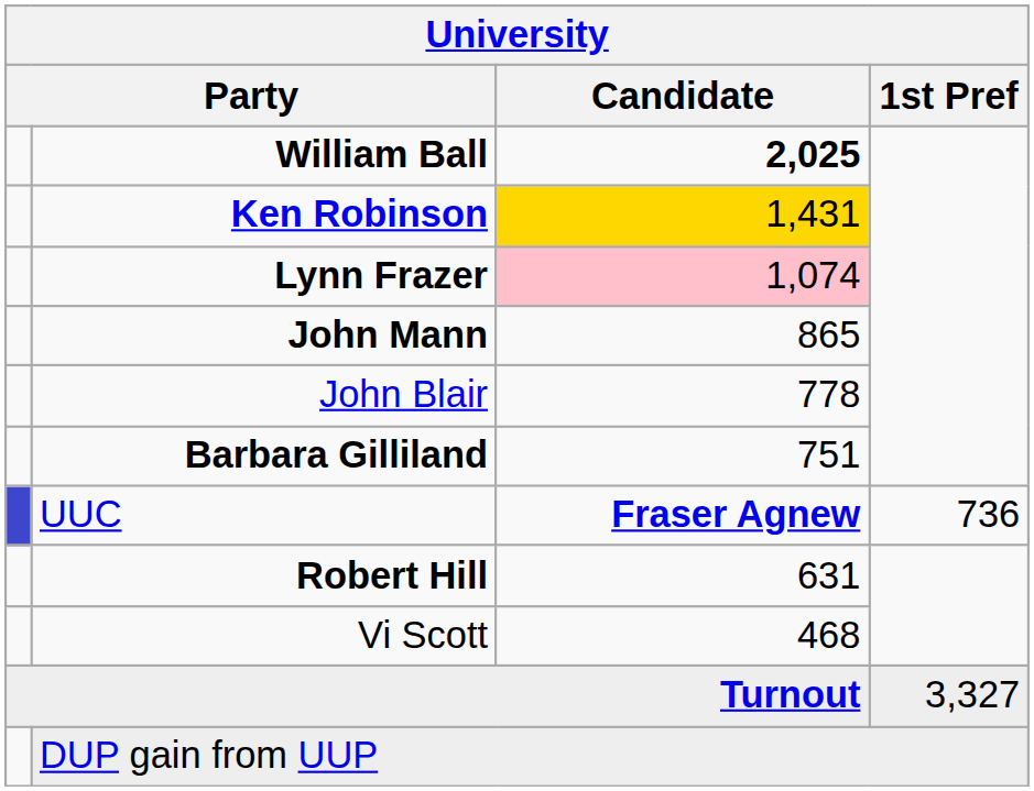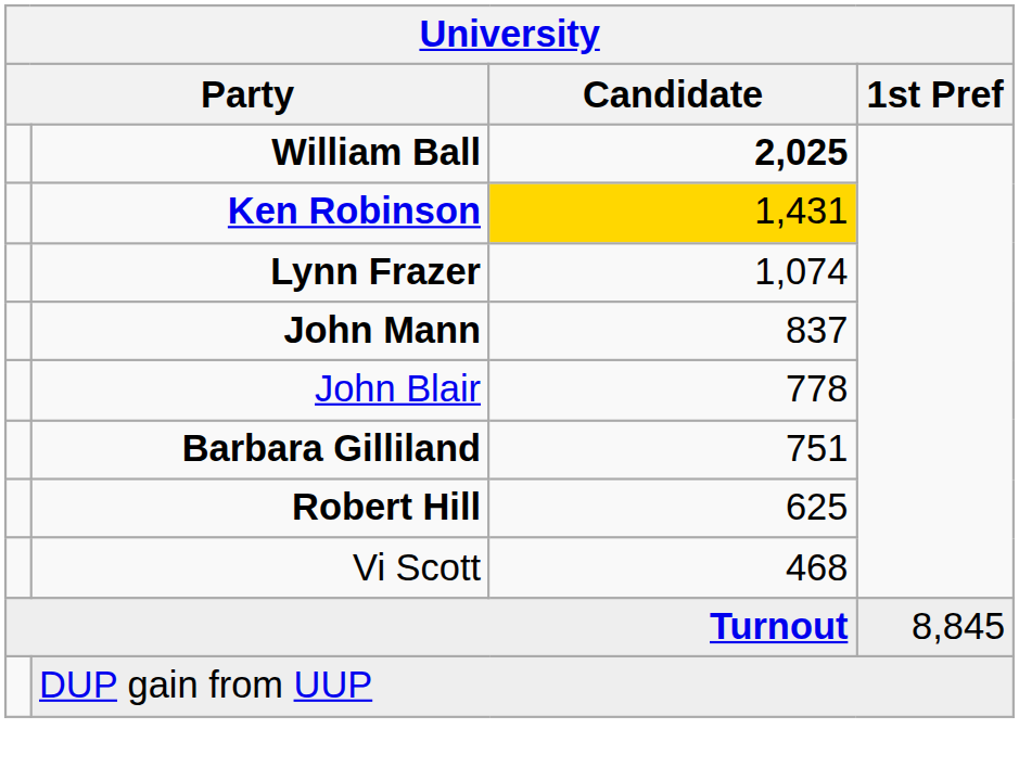 <table class="wikitable">
 <tr>
 <th colspan="4" align="center"><a href='#'>University</a></th>
 </tr>
 <tr>
 <th colspan="2" align="center" width=200>Party</th>
 <th width=150>Candidate</th>
 <th width=60>1st Pref</th>
 </tr>
 <tr>
 <td></td>
 <td align="right"><strong>William Ball</strong></td>
 <td align="right"><strong>2,025</strong></td>
 </tr>
 <tr>
 <td></td>
 <td align="right"><strong><a href='#'>Ken Robinson</a></strong></td>
 <td align="right" style="background: gold;">1,431</td>
 </tr>
 <tr>
 <td></td>
 <td align="right"><strong>Lynn Frazer</strong></td>
-<td align="right" style="background: pink;">1,074</td>
+<td align="right">1,074</td>
 </tr>
 <tr>
 <td></td>
 <td align="right"><strong>John Mann</strong></td>
-<td align="right">865</td>
+<td align="right">837</td>
 </tr>
 <tr>
 <td></td>
 <td align="right"><a href='#'>John Blair</a></td>
 <td align="right">778</td>
 </tr>
 <tr>
 <td></td>
 <td align="right"><strong>Barbara Gilliland</strong></td>
 <td align="right">751</td>
 </tr>
 <tr>
-<td style="background-color: #3D46CD"></td>
-<td><a href='#'>UUC</a></td>
-<td align="right"><strong><a href='#'>Fraser Agnew</a></strong></td>
-<td align="right">736</td>
-</tr>
-<tr>
 <td></td>
 <td align="right"><strong>Robert Hill</strong></td>
-<td align="right">631</td>
+<td align="right">625</td>
 </tr>
 <tr>
 <td></td>
 <td align="right">Vi Scott</td>
 <td align="right">468</td>
 </tr>
 <tr bgcolor="EEEEEE">
 <td colspan=3 align="right"><strong><a href='#'>Turnout</a></strong></td>
-<td align="right">3,327</td>
+<td align="right">8,845</td>
 </tr>
 <tr>
 <td bgcolor=></td>
 <td colspan=3 bgcolor="EEEEEE"><a href='#'>DUP</a> gain from <a href='#'>UUP</a></td>
 </tr>
 </table>
